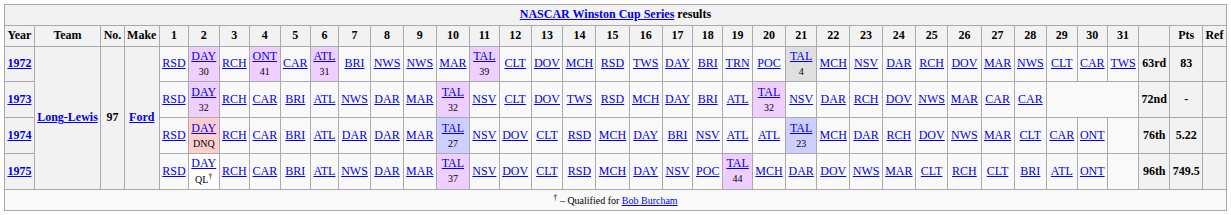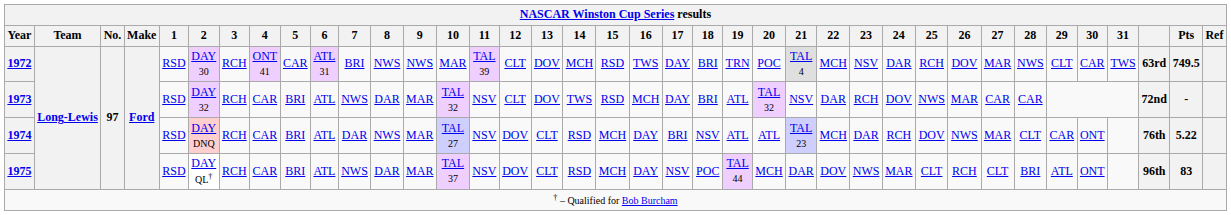 <table class="wikitable" style="text-align:center; font-size:75%">
 <tr>
 <th colspan=45><a href='#'>NASCAR Winston Cup Series</a> results</th>
 </tr>
 <tr>
 <th>Year</th>
 <th>Team</th>
 <th>No.</th>
 <th>Make</th>
 <th>1</th>
 <th>2</th>
 <th>3</th>
 <th>4</th>
 <th>5</th>
 <th>6</th>
 <th>7</th>
 <th>8</th>
 <th>9</th>
 <th>10</th>
 <th>11</th>
 <th>12</th>
 <th>13</th>
 <th>14</th>
 <th>15</th>
 <th>16</th>
 <th>17</th>
 <th>18</th>
 <th>19</th>
 <th>20</th>
 <th>21</th>
 <th>22</th>
 <th>23</th>
 <th>24</th>
 <th>25</th>
 <th>26</th>
 <th>27</th>
 <th>28</th>
 <th>29</th>
 <th>30</th>
 <th>31</th>
 <th></th>
 <th>Pts</th>
 <th>Ref</th>
 </tr>
 <tr>
 <th><a href='#'>1972</a></th>
 <th rowspan=4><a href='#'>Long-Lewis</a></th>
 <th rowspan=4>97</th>
 <th rowspan=4><a href='#'>Ford</a></th>
 <td><a href='#'>RSD</a></td>
 <td style="background:#EFCFFF;"><a href='#'>DAY</a><br><small>30</small></td>
 <td><a href='#'>RCH</a></td>
 <td style="background:#EFCFFF;"><a href='#'>ONT</a><br><small>41</small></td>
 <td><a href='#'>CAR</a></td>
 <td style="background:#EFCFFF;"><a href='#'>ATL</a><br><small>31</small></td>
 <td><a href='#'>BRI</a></td>
 <td><a href='#'>NWS</a></td>
 <td><a href='#'>NWS</a></td>
 <td><a href='#'>MAR</a></td>
 <td style="background:#EFCFFF;"><a href='#'>TAL</a><br><small>39</small></td>
 <td><a href='#'>CLT</a></td>
 <td><a href='#'>DOV</a></td>
 <td><a href='#'>MCH</a></td>
 <td><a href='#'>RSD</a></td>
 <td><a href='#'>TWS</a></td>
 <td><a href='#'>DAY</a></td>
 <td><a href='#'>BRI</a></td>
 <td><a href='#'>TRN</a></td>
 <td><a href='#'>POC</a></td>
 <td style="background:#DFDFDF;"><a href='#'>TAL</a><br><small>4</small></td>
 <td><a href='#'>MCH</a></td>
 <td><a href='#'>NSV</a></td>
 <td><a href='#'>DAR</a></td>
 <td><a href='#'>RCH</a></td>
 <td><a href='#'>DOV</a></td>
 <td><a href='#'>MAR</a></td>
 <td><a href='#'>NWS</a></td>
 <td><a href='#'>CLT</a></td>
 <td><a href='#'>CAR</a></td>
 <td><a href='#'>TWS</a></td>
 <th>63rd</th>
-<th>83</th>
+<th>749.5</th>
 <th></th>
 </tr>
 <tr>
 <th><a href='#'>1973</a></th>
 <td><a href='#'>RSD</a></td>
 <td style="background:#EFCFFF;"><a href='#'>DAY</a><br><small>32</small></td>
 <td><a href='#'>RCH</a></td>
 <td><a href='#'>CAR</a></td>
 <td><a href='#'>BRI</a></td>
 <td><a href='#'>ATL</a></td>
 <td><a href='#'>NWS</a></td>
 <td><a href='#'>DAR</a></td>
 <td><a href='#'>MAR</a></td>
 <td style="background:#EFCFFF;"><a href='#'>TAL</a><br><small>32</small></td>
 <td><a href='#'>NSV</a></td>
 <td><a href='#'>CLT</a></td>
 <td><a href='#'>DOV</a></td>
 <td><a href='#'>TWS</a></td>
 <td><a href='#'>RSD</a></td>
 <td><a href='#'>MCH</a></td>
 <td><a href='#'>DAY</a></td>
 <td><a href='#'>BRI</a></td>
 <td><a href='#'>ATL</a></td>
 <td style="background:#EFCFFF;"><a href='#'>TAL</a><br><small>32</small></td>
 <td><a href='#'>NSV</a></td>
 <td><a href='#'>DAR</a></td>
 <td><a href='#'>RCH</a></td>
 <td><a href='#'>DOV</a></td>
 <td><a href='#'>NWS</a></td>
 <td><a href='#'>MAR</a></td>
 <td><a href='#'>CAR</a></td>
 <td><a href='#'>CAR</a></td>
 <td colspan=3></td>
 <th>72nd</th>
 <th>-</th>
 <th></th>
 </tr>
 <tr>
 <th><a href='#'>1974</a></th>
 <td><a href='#'>RSD</a></td>
 <td style="background:#FFCFCF;"><a href='#'>DAY</a><br><small>DNQ</small></td>
 <td><a href='#'>RCH</a></td>
 <td><a href='#'>CAR</a></td>
 <td><a href='#'>BRI</a></td>
 <td><a href='#'>ATL</a></td>
 <td><a href='#'>DAR</a></td>
-<td><a href='#'>DAR</a></td>
+<td><a href='#'>NWS</a></td>
 <td><a href='#'>MAR</a></td>
 <td style="background:#CFCFFF;"><a href='#'>TAL</a><br><small>27</small></td>
 <td><a href='#'>NSV</a></td>
 <td><a href='#'>DOV</a></td>
 <td><a href='#'>CLT</a></td>
 <td><a href='#'>RSD</a></td>
 <td><a href='#'>MCH</a></td>
 <td><a href='#'>DAY</a></td>
 <td><a href='#'>BRI</a></td>
 <td><a href='#'>NSV</a></td>
 <td><a href='#'>ATL</a></td>
 <td><a href='#'>ATL</a></td>
 <td style="background:#CFCFFF;"><a href='#'>TAL</a><br><small>23</small></td>
 <td><a href='#'>MCH</a></td>
 <td><a href='#'>DAR</a></td>
 <td><a href='#'>RCH</a></td>
 <td><a href='#'>DOV</a></td>
 <td><a href='#'>NWS</a></td>
 <td><a href='#'>MAR</a></td>
 <td><a href='#'>CLT</a></td>
 <td><a href='#'>CAR</a></td>
 <td><a href='#'>ONT</a></td>
 <td></td>
 <th>76th</th>
 <th>5.22</th>
 <th></th>
 </tr>
 <tr>
 <th><a href='#'>1975</a></th>
 <td><a href='#'>RSD</a></td>
 <td style="background:#FFFFFF;"><a href='#'>DAY</a><br><small>QL<sup>†</sup></small></td>
 <td><a href='#'>RCH</a></td>
 <td><a href='#'>CAR</a></td>
 <td><a href='#'>BRI</a></td>
 <td><a href='#'>ATL</a></td>
 <td><a href='#'>NWS</a></td>
 <td><a href='#'>DAR</a></td>
 <td><a href='#'>MAR</a></td>
 <td style="background:#EFCFFF;"><a href='#'>TAL</a><br><small>37</small></td>
 <td><a href='#'>NSV</a></td>
 <td><a href='#'>DOV</a></td>
 <td><a href='#'>CLT</a></td>
 <td><a href='#'>RSD</a></td>
 <td><a href='#'>MCH</a></td>
 <td><a href='#'>DAY</a></td>
 <td><a href='#'>NSV</a></td>
 <td><a href='#'>POC</a></td>
 <td style="background:#EFCFFF;"><a href='#'>TAL</a><br><small>44</small></td>
 <td><a href='#'>MCH</a></td>
 <td><a href='#'>DAR</a></td>
 <td><a href='#'>DOV</a></td>
 <td><a href='#'>NWS</a></td>
 <td><a href='#'>MAR</a></td>
 <td><a href='#'>CLT</a></td>
 <td><a href='#'>RCH</a></td>
 <td><a href='#'>CLT</a></td>
 <td><a href='#'>BRI</a></td>
 <td><a href='#'>ATL</a></td>
 <td><a href='#'>ONT</a></td>
 <td></td>
 <th>96th</th>
-<th>749.5</th>
+<th>83</th>
 <th></th>
 </tr>
 <tr>
 <td colspan=38><small><sup>†</sup> – Qualified for <a href='#'>Bob Burcham</a></small></td>
 </tr>
 </table>
